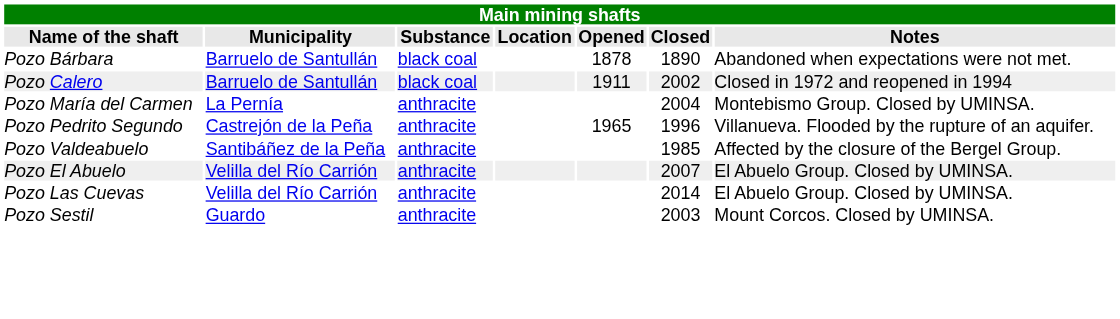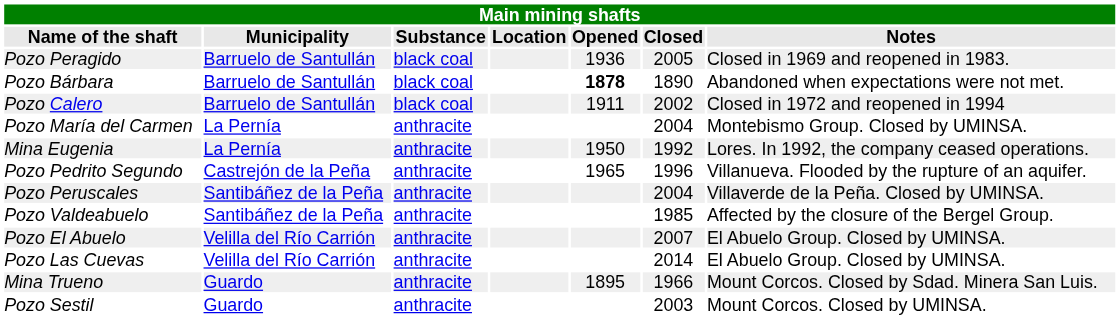 <table class="toc" width="900px" cellspacing="2" cellpadding="0" style="float:center; margin: 0.5em 0.5em 0.5em 1em; padding: 0.5e text-align:left;clear:all; margin-left:3px; font-size:90%">
 <tr>
 <td colspan="7" bgcolor="green" align="center" style="background:#black; color:white;"><strong>Main mining shafts</strong></td>
 </tr>
 <tr>
 <th style="background:#e8e8e8;">Name of the shaft</th>
 <th style="background:#e8e8e8;"><strong>Municipality</strong></th>
 <th style="background:#e8e8e8;"><strong>Substance</strong></th>
 <th style="background:#e8e8e8;"><strong>Location</strong></th>
 <th style="background:#e8e8e8;"><strong>Opened</strong></th>
 <th style="background:#e8e8e8;"><strong>Closed</strong></th>
 <th style="background:#e8e8e8;"><strong>Notes</strong></th>
 </tr>
 <tr>
+<td align="left" style="background:#efefef;"><em>Pozo</em> <em>Peragido</em></td>
+<td align="left" style="background:#efefef;"><a href='#'>Barruelo de Santullán</a></td>
+<td align="left" style="background:#efefef;"><a href='#'>black coal</a></td>
+<td align="left" style="background:#efefef;"></td>
+<td align="center" style="background:#efefef;">1936</td>
+<td align="center" style="background:#efefef;">2005</td>
+<td align="left" style="background:#efefef;">Closed in 1969 and reopened in 1983.</td>
+</tr>
+<tr>
 <td align="left"><em>Pozo</em> <em>Bárbara</em></td>
 <td align="left"><a href='#'>Barruelo de Santullán</a></td>
 <td align="left"><a href='#'>black coal</a></td>
 <td align="left"></td>
-<td align="center">1878</td>
+<td align="center"><strong>1878</strong></td>
 <td align="center">1890</td>
 <td align="left">Abandoned when expectations were not met.</td>
 </tr>
 <tr>
 <td align="left" style="background:#efefef;"><em>Pozo</em> <em><a href='#'>Calero</a></em></td>
 <td align="left" style="background:#efefef;"><a href='#'>Barruelo de Santullán</a></td>
 <td align="left" style="background:#efefef;"><a href='#'>black coal</a></td>
 <td align="left" style="background:#efefef;"></td>
 <td align="center" style="background:#efefef;">1911</td>
 <td align="center" style="background:#efefef;">2002</td>
 <td align="left" style="background:#efefef;">Closed in 1972 and reopened in 1994</td>
 </tr>
 <tr>
 <td align="left"><em>Pozo</em> <em>María del Carmen</em></td>
 <td align="left"><a href='#'>La Pernía</a></td>
 <td align="left"><a href='#'>anthracite</a></td>
 <td align="left"></td>
 <td align="center"></td>
 <td align="center">2004</td>
 <td align="left">Montebismo Group. Closed by UMINSA.</td>
 </tr>
 <tr>
+<td align="left" style="background:#efefef;"><em>Mina</em> <em>Eugenia</em></td>
+<td align="left" style="background:#efefef;"><a href='#'>La Pernía</a></td>
+<td align="left" style="background:#efefef;"><a href='#'>anthracite</a></td>
+<td align="left" style="background:#efefef;"></td>
+<td align="center" style="background:#efefef;">1950</td>
+<td align="center" style="background:#efefef;">1992</td>
+<td align="left" style="background:#efefef;">Lores. In 1992, the company ceased operations.</td>
+</tr>
+<tr>
 <td align="left"><em>Pozo</em> <em>Pedrito Segundo</em></td>
 <td align="left"><a href='#'>Castrejón de la Peña</a></td>
 <td align="left"><a href='#'>anthracite</a></td>
 <td align="left"></td>
 <td align="center">1965</td>
 <td align="center">1996</td>
 <td align="left">Villanueva. Flooded by the rupture of an aquifer.</td>
+</tr>
+<tr>
+<td align="left" style="background:#efefef;"><em>Pozo</em> <em>Peruscales</em></td>
+<td align="left" style="background:#efefef;"><a href='#'>Santibáñez de la Peña</a></td>
+<td align="left" style="background:#efefef;"><a href='#'>anthracite</a></td>
+<td align="left" style="background:#efefef;"></td>
+<td align="center" style="background:#efefef;"></td>
+<td align="center" style="background:#efefef;">2004</td>
+<td align="left" style="background:#efefef;">Villaverde de la Peña. Closed by UMINSA.</td>
 </tr>
 <tr>
 <td align="left"><em>Pozo</em> <em>Valdeabuelo</em></td>
 <td align="left"><a href='#'>Santibáñez de la Peña</a></td>
 <td align="left"><a href='#'>anthracite</a></td>
 <td align="left"></td>
 <td align="center"></td>
 <td align="center">1985</td>
 <td align="left">Affected by the closure of the Bergel Group.</td>
 </tr>
 <tr>
 <td align="left" style="background:#efefef;"><em>Pozo</em> <em>El Abuelo</em></td>
 <td align="left" style="background:#efefef;"><a href='#'>Velilla del Río Carrión</a></td>
 <td align="left" style="background:#efefef;"><a href='#'>anthracite</a></td>
 <td align="left" style="background:#efefef;"></td>
 <td align="center" style="background:#efefef;"></td>
 <td align="center" style="background:#efefef;">2007</td>
 <td align="left" style="background:#efefef;">El Abuelo Group. Closed by UMINSA.</td>
 </tr>
 <tr>
 <td align="left"><em>Pozo</em> <em>Las Cuevas</em></td>
 <td align="left"><a href='#'>Velilla del Río Carrión</a></td>
 <td align="left"><a href='#'>anthracite</a></td>
 <td align="left"></td>
 <td align="center"></td>
 <td align="center">2014</td>
 <td align="left">El Abuelo Group. Closed by UMINSA.</td>
 </tr>
 <tr>
+<td align="left" style="background:#efefef;"><em>Mina</em> <em>Trueno</em></td>
+<td align="left" style="background:#efefef;"><a href='#'>Guardo</a></td>
+<td align="left" style="background:#efefef;"><a href='#'>anthracite</a></td>
+<td align="left" style="background:#efefef;"></td>
+<td align="center" style="background:#efefef;">1895</td>
+<td align="center" style="background:#efefef;">1966</td>
+<td align="left" style="background:#efefef;">Mount Corcos. Closed by Sdad. Minera San Luis.</td>
+</tr>
+<tr>
 <td align="left"><em>Pozo</em> <em>Sestil</em></td>
 <td align="left"><a href='#'>Guardo</a></td>
 <td align="left"><a href='#'>anthracite</a></td>
 <td align="left"></td>
 <td align="center"></td>
 <td align="center">2003</td>
 <td align="left">Mount Corcos. Closed by UMINSA.</td>
 </tr>
 <tr>
 <td></td>
 </tr>
 </table>
